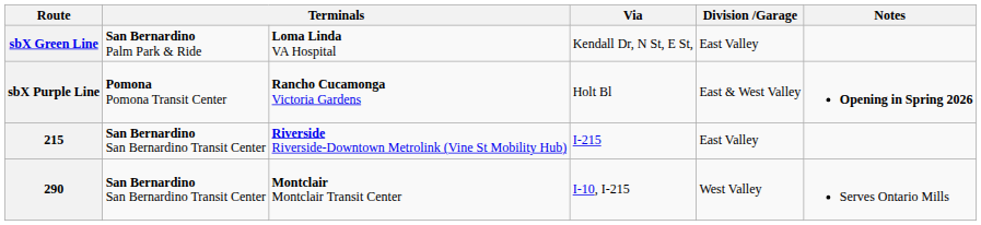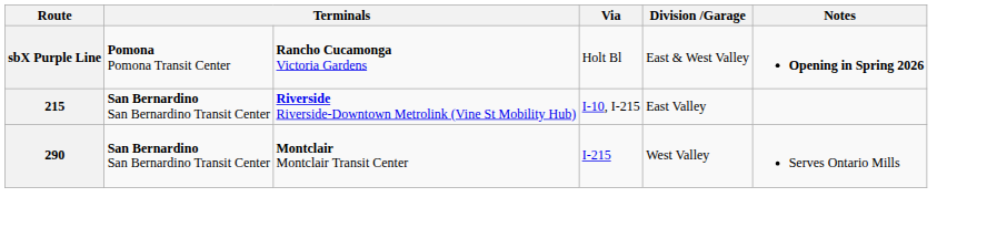 <table class="wikitable">
 <tr>
 <th>Route</th>
 <th colspan="2">Terminals</th>
 <th>Via</th>
 <th>Division /Garage</th>
 <th>Notes</th>
-</tr>
-<tr>
-<th><strong><a href='#'>sbX Green Line</a></strong></th>
-<td><strong>San Bernardino</strong><br>Palm Park & Ride</td>
-<td><strong>Loma Linda</strong><br>VA Hospital</td>
-<td>Kendall Dr, N St, E St,</td>
-<td>East Valley</td>
-<td></td>
 </tr>
 <tr>
 <th>sbX <strong>Purple Line</strong></th>
 <td><strong>Pomona</strong><br>Pomona Transit Center</td>
 <td><strong>Rancho Cucamonga</strong><br><a href='#'>Victoria Gardens</a></td>
 <td>Holt Bl</td>
 <td>East & West Valley</td>
 <td><br><ul><li><strong>Opening in Spring 2026</strong></li></ul></td>
 </tr>
 <tr>
 <th>215</th>
 <td><strong>San Bernardino</strong><br>San Bernardino Transit Center</td>
 <td><strong><a href='#'>Riverside</a></strong><br><a href='#'>Riverside-Downtown Metrolink (Vine St Mobility Hub)</a></td>
-<td><a href='#'>I-215</a></td>
+<td><a href='#'>I-10</a>, I-215</td>
 <td>East Valley</td>
 <td></td>
 </tr>
 <tr>
 <th>290</th>
 <td><strong>San Bernardino</strong><br>San Bernardino Transit Center</td>
 <td><strong>Montclair</strong><br>Montclair Transit Center</td>
-<td><a href='#'>I-10</a>, I-215</td>
+<td><a href='#'>I-215</a></td>
 <td>West Valley</td>
 <td><br><ul><li>Serves Ontario Mills</li></ul></td>
 </tr>
 </table>
